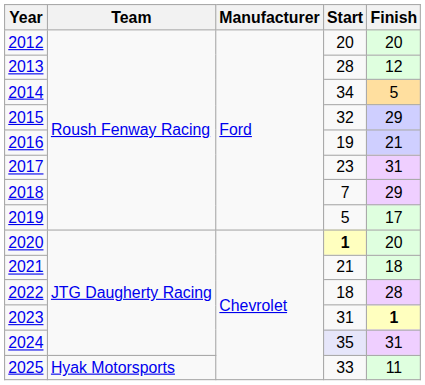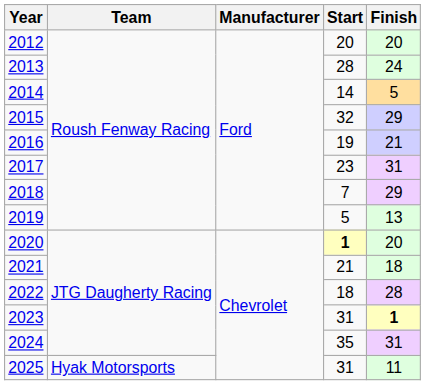 <table class="wikitable" style="font-size: 90%;">
 <tr>
 <th>Year</th>
 <th>Team</th>
 <th>Manufacturer</th>
 <th>Start</th>
 <th>Finish</th>
 </tr>
 <tr>
 <td><a href='#'>2012</a></td>
 <td rowspan=8><a href='#'>Roush Fenway Racing</a></td>
 <td rowspan=8><a href='#'>Ford</a></td>
 <td align=center>20</td>
 <td align=center style="background:#DFFFDF;">20</td>
 </tr>
 <tr>
 <td><a href='#'>2013</a></td>
 <td align=center>28</td>
-<td align=center style="background:#DFFFDF;">12</td>
+<td align=center style="background:#DFFFDF;">24</td>
 </tr>
 <tr>
 <td><a href='#'>2014</a></td>
-<td align=center>34</td>
+<td align=center>14</td>
 <td align=center style="background:#FFDF9F;">5</td>
 </tr>
 <tr>
 <td><a href='#'>2015</a></td>
 <td align=center>32</td>
 <td align=center style="background:#CFCFFF;">29</td>
 </tr>
 <tr>
 <td><a href='#'>2016</a></td>
 <td align=center>19</td>
 <td align=center style="background:#CFCFFF;">21</td>
 </tr>
 <tr>
 <td><a href='#'>2017</a></td>
 <td align=center>23</td>
 <td align=center style="background:#EFCFFF;">31</td>
 </tr>
 <tr>
 <td><a href='#'>2018</a></td>
 <td align=center>7</td>
 <td align=center style="background:#EFCFFF;">29</td>
 </tr>
 <tr>
 <td><a href='#'>2019</a></td>
 <td align=center>5</td>
-<td align=center style="background:#DFFFDF;">17</td>
+<td align=center style="background:#DFFFDF;">13</td>
 </tr>
 <tr>
 <td><a href='#'>2020</a></td>
 <td rowspan=5><a href='#'>JTG Daugherty Racing</a></td>
 <td rowspan=6><a href='#'>Chevrolet</a></td>
 <td align=center style="background:#FFFFBF;"><strong>1</strong></td>
 <td align=center style="background:#DFFFDF;">20</td>
 </tr>
 <tr>
 <td><a href='#'>2021</a></td>
 <td align=center>21</td>
 <td align=center style="background:#DFFFDF;">18</td>
 </tr>
 <tr>
 <td><a href='#'>2022</a></td>
 <td align=center>18</td>
 <td align=center style="background:#EFCFFF;">28</td>
 </tr>
 <tr>
 <td><a href='#'>2023</a></td>
 <td align=center>31</td>
 <td align=center style="background:#FFFFBF;"><strong>1</strong></td>
 </tr>
 <tr>
 <td><a href='#'>2024</a></td>
-<td align=center style="background: lavender;">35</td>
+<td align=center>35</td>
 <td align=center style="background:#EFCFFF;">31</td>
 </tr>
 <tr>
 <td><a href='#'>2025</a></td>
 <td><a href='#'>Hyak Motorsports</a></td>
-<td align=center>33</td>
+<td align=center>31</td>
 <td align=center style="background:#DFFFDF;">11</td>
 </tr>
 </table>
